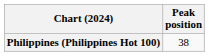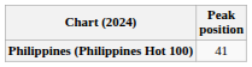 <table class="wikitable sortable plainrowheaders" style="text-align:center">
 <tr>
 <th scope="col">Chart (2024)</th>
 <th scope="col">Peak<br>position</th>
 </tr>
 <tr>
 <th scope="row">Philippines (Philippines Hot 100)</th>
-<td>38</td>
+<td>41</td>
 </tr>
 </table>
